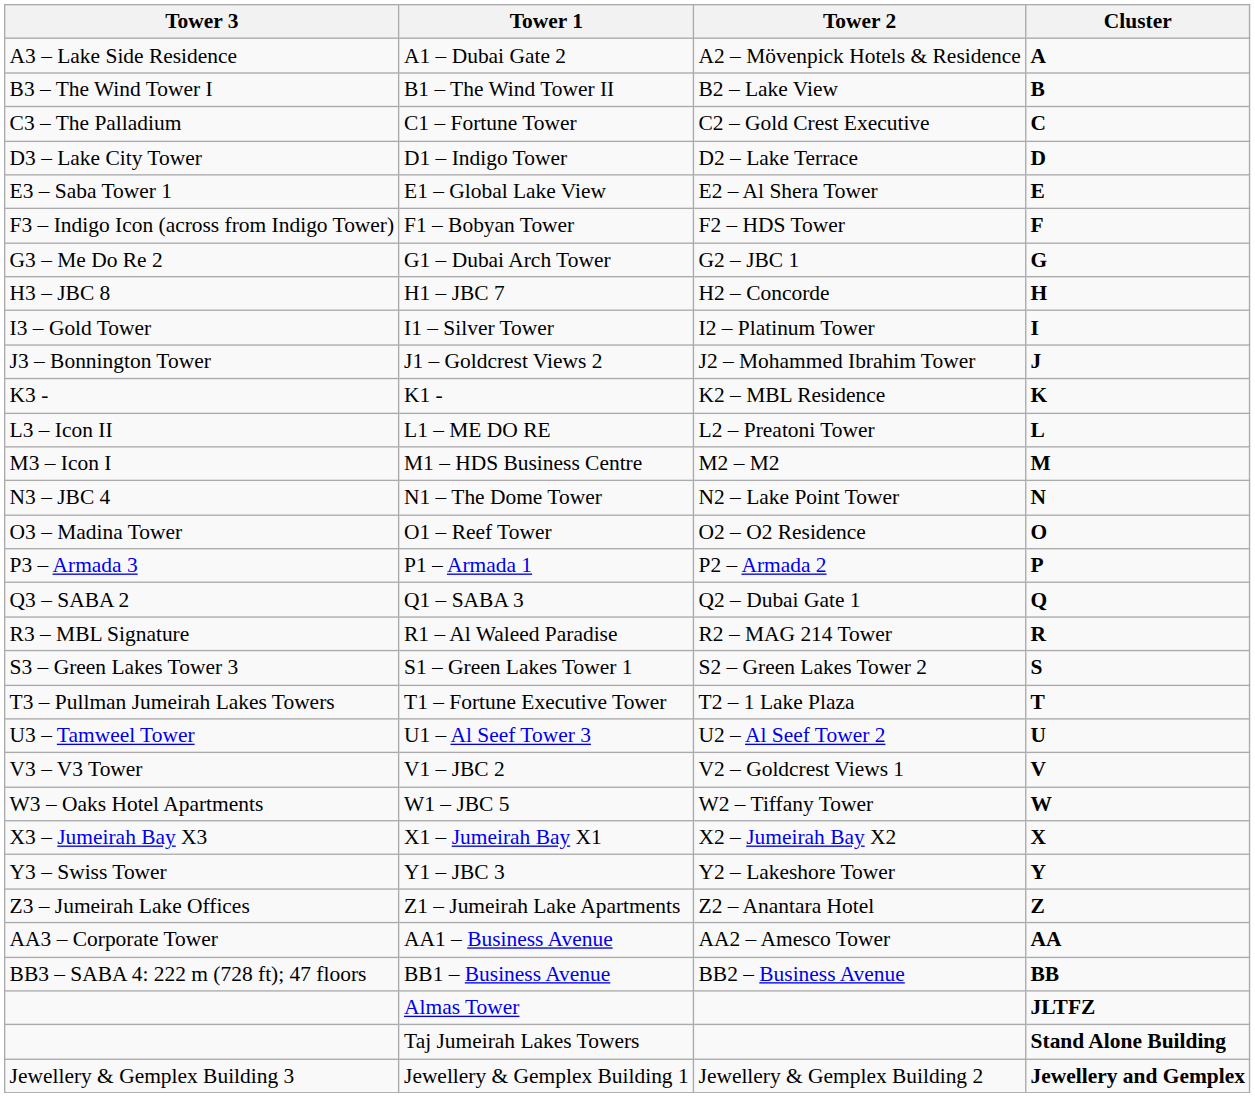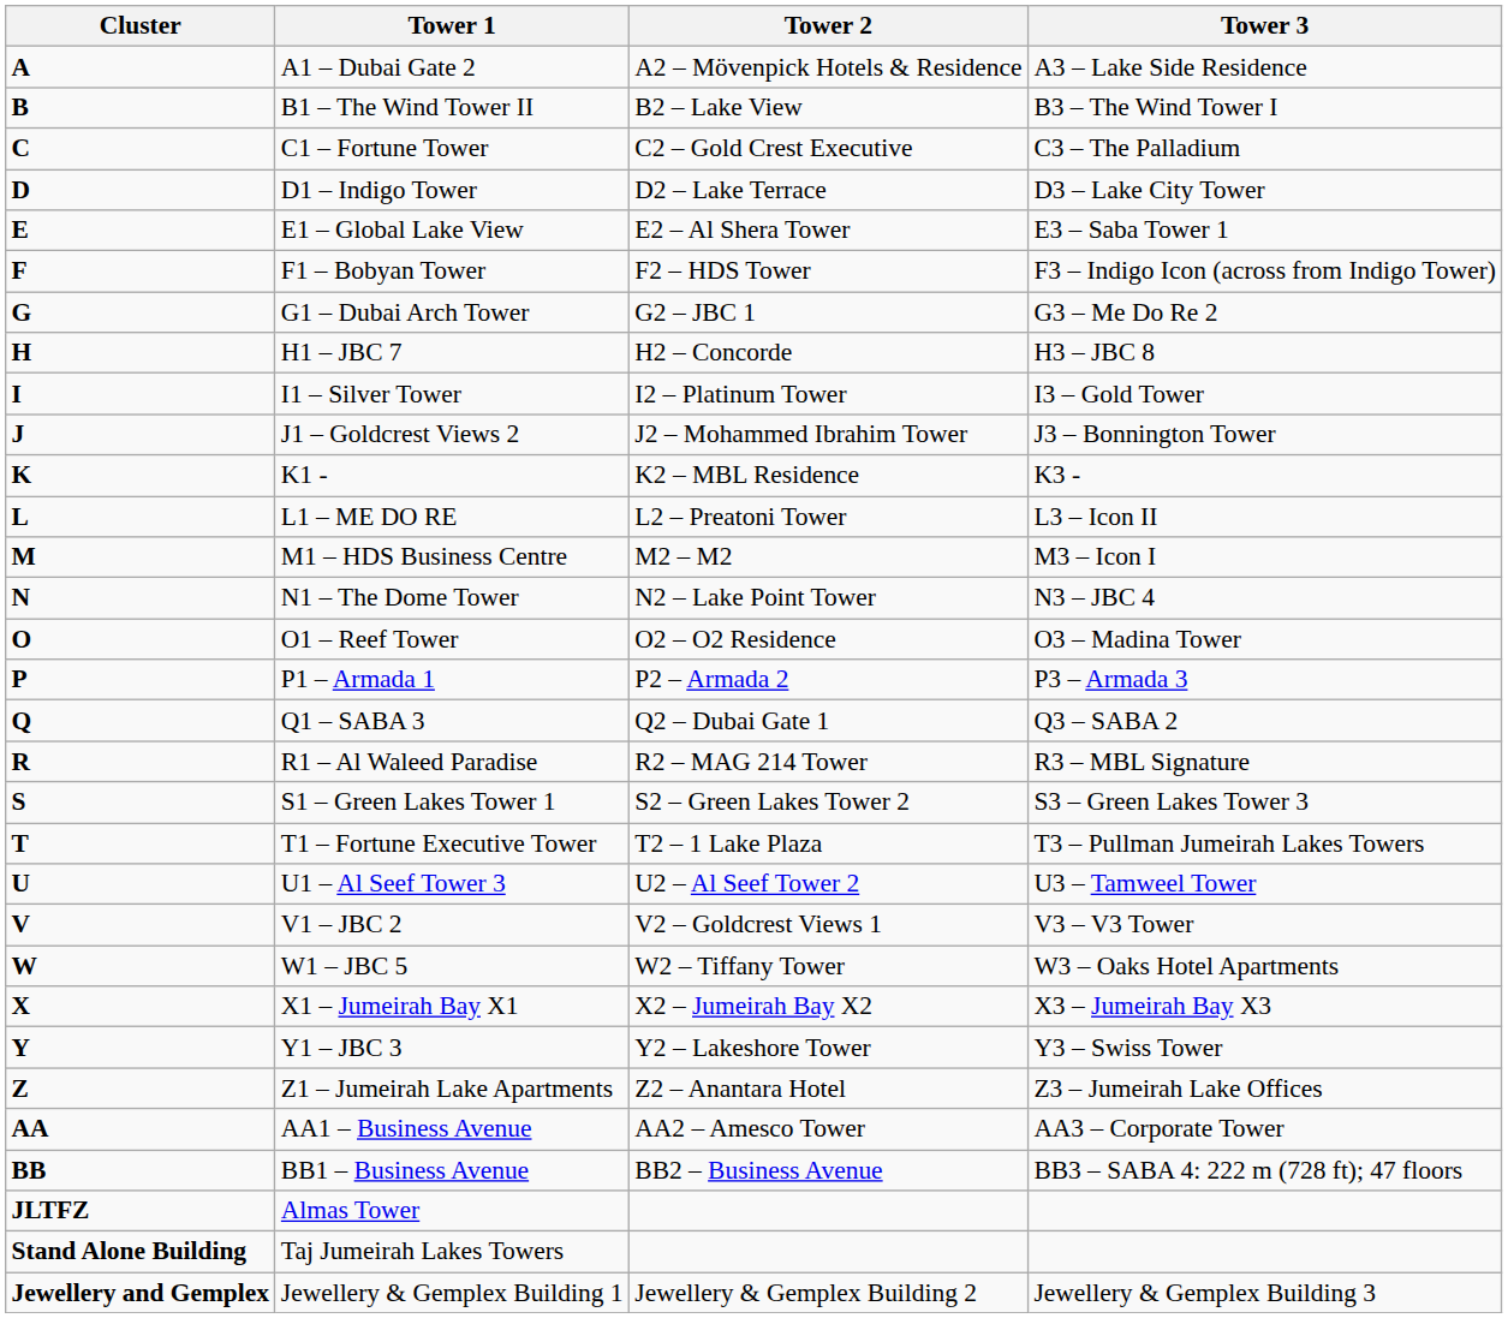 <table class="wikitable">
 <tr>
-<th>Tower 3</th>
+<th>Cluster</th>
 <th>Tower 1</th>
 <th>Tower 2</th>
-<th>Cluster</th>
+<th>Tower 3</th>
 </tr>
 <tr>
-<td>A3 – Lake Side Residence</td>
+<td><strong>A</strong></td>
 <td>A1 – Dubai Gate 2</td>
 <td>A2 – Mövenpick Hotels & Residence</td>
-<td><strong>A</strong></td>
+<td>A3 – Lake Side Residence</td>
 </tr>
 <tr>
-<td>B3 – The Wind Tower I</td>
+<td><strong>B</strong></td>
 <td>B1 – The Wind Tower II</td>
 <td>B2 – Lake View</td>
-<td><strong>B</strong></td>
+<td>B3 – The Wind Tower I</td>
 </tr>
 <tr>
-<td>C3 – The Palladium</td>
+<td><strong>C</strong></td>
 <td>C1 – Fortune Tower</td>
 <td>C2 – Gold Crest Executive</td>
-<td><strong>C</strong></td>
+<td>C3 – The Palladium</td>
 </tr>
 <tr>
-<td>D3 – Lake City Tower</td>
+<td><strong>D</strong></td>
 <td>D1 – Indigo Tower</td>
 <td>D2 – Lake Terrace</td>
-<td><strong>D</strong></td>
+<td>D3 – Lake City Tower</td>
 </tr>
 <tr>
-<td>E3 – Saba Tower 1</td>
+<td><strong>E</strong></td>
 <td>E1 – Global Lake View</td>
 <td>E2 – Al Shera Tower</td>
-<td><strong>E</strong></td>
+<td>E3 – Saba Tower 1</td>
 </tr>
 <tr>
-<td>F3 – Indigo Icon (across from Indigo Tower)</td>
+<td><strong>F</strong></td>
 <td>F1 – Bobyan Tower</td>
 <td>F2 – HDS Tower</td>
-<td><strong>F</strong></td>
+<td>F3 – Indigo Icon (across from Indigo Tower)</td>
 </tr>
 <tr>
-<td>G3 – Me Do Re 2</td>
+<td><strong>G</strong></td>
 <td>G1 – Dubai Arch Tower</td>
 <td>G2 – JBC 1</td>
-<td><strong>G</strong></td>
+<td>G3 – Me Do Re 2</td>
 </tr>
 <tr>
-<td>H3 – JBC 8</td>
+<td><strong>H</strong></td>
 <td>H1 – JBC 7</td>
 <td>H2 – Concorde</td>
-<td><strong>H</strong></td>
+<td>H3 – JBC 8</td>
 </tr>
 <tr>
-<td>I3 – Gold Tower</td>
+<td><strong>I</strong></td>
 <td>I1 – Silver Tower</td>
 <td>I2 – Platinum Tower</td>
-<td><strong>I</strong></td>
+<td>I3 – Gold Tower</td>
 </tr>
 <tr>
-<td>J3 – Bonnington Tower</td>
+<td><strong>J</strong></td>
 <td>J1 – Goldcrest Views 2</td>
 <td>J2 – Mohammed Ibrahim Tower</td>
-<td><strong>J</strong></td>
+<td>J3 – Bonnington Tower</td>
 </tr>
 <tr>
-<td>K3 -</td>
+<td><strong>K</strong></td>
 <td>K1 -</td>
 <td>K2 – MBL Residence</td>
-<td><strong>K</strong></td>
+<td>K3 -</td>
 </tr>
 <tr>
-<td>L3 – Icon II</td>
+<td><strong>L</strong></td>
 <td>L1 – ME DO RE</td>
 <td>L2 – Preatoni Tower</td>
-<td><strong>L</strong></td>
+<td>L3 – Icon II</td>
 </tr>
 <tr>
-<td>M3 – Icon I</td>
+<td><strong>M</strong></td>
 <td>M1 – HDS Business Centre</td>
 <td>M2 – M2</td>
-<td><strong>M</strong></td>
+<td>M3 – Icon I</td>
 </tr>
 <tr>
-<td>N3 – JBC 4</td>
+<td><strong>N</strong></td>
 <td>N1 – The Dome Tower</td>
 <td>N2 – Lake Point Tower</td>
-<td><strong>N</strong></td>
+<td>N3 – JBC 4</td>
 </tr>
 <tr>
-<td>O3 – Madina Tower</td>
+<td><strong>O</strong></td>
 <td>O1 – Reef Tower</td>
 <td>O2 – O2 Residence</td>
-<td><strong>O</strong></td>
+<td>O3 – Madina Tower</td>
 </tr>
 <tr>
-<td>P3 – <a href='#'>Armada 3</a></td>
+<td><strong>P</strong></td>
 <td>P1 – <a href='#'>Armada 1</a></td>
 <td>P2 – <a href='#'>Armada 2</a></td>
-<td><strong>P</strong></td>
+<td>P3 – <a href='#'>Armada 3</a></td>
 </tr>
 <tr>
-<td>Q3 – SABA 2</td>
+<td><strong>Q</strong></td>
 <td>Q1 – SABA 3</td>
 <td>Q2 – Dubai Gate 1</td>
-<td><strong>Q</strong></td>
+<td>Q3 – SABA 2</td>
 </tr>
 <tr>
-<td>R3 – MBL Signature</td>
+<td><strong>R</strong></td>
 <td>R1 – Al Waleed Paradise</td>
 <td>R2 – MAG 214 Tower</td>
-<td><strong>R</strong></td>
+<td>R3 – MBL Signature</td>
 </tr>
 <tr>
-<td>S3 – Green Lakes Tower 3</td>
+<td><strong>S</strong></td>
 <td>S1 – Green Lakes Tower 1</td>
 <td>S2 – Green Lakes Tower 2</td>
-<td><strong>S</strong></td>
+<td>S3 – Green Lakes Tower 3</td>
 </tr>
 <tr>
-<td>T3 – Pullman Jumeirah Lakes Towers</td>
+<td><strong>T</strong></td>
 <td>T1 – Fortune Executive Tower</td>
 <td>T2 – 1 Lake Plaza</td>
-<td><strong>T</strong></td>
+<td>T3 – Pullman Jumeirah Lakes Towers</td>
 </tr>
 <tr>
-<td>U3 – <a href='#'>Tamweel Tower</a></td>
+<td><strong>U</strong></td>
 <td>U1 – <a href='#'>Al Seef Tower 3</a></td>
 <td>U2 – <a href='#'>Al Seef Tower 2</a></td>
-<td><strong>U</strong></td>
+<td>U3 – <a href='#'>Tamweel Tower</a></td>
 </tr>
 <tr>
-<td>V3 – V3 Tower</td>
+<td><strong>V</strong></td>
 <td>V1 – JBC 2</td>
 <td>V2 – Goldcrest Views 1</td>
-<td><strong>V</strong></td>
+<td>V3 – V3 Tower</td>
 </tr>
 <tr>
-<td>W3 – Oaks Hotel Apartments</td>
+<td><strong>W</strong></td>
 <td>W1 – JBC 5</td>
 <td>W2 – Tiffany Tower</td>
-<td><strong>W</strong></td>
+<td>W3 – Oaks Hotel Apartments</td>
 </tr>
 <tr>
-<td>X3 – <a href='#'>Jumeirah Bay</a> X3</td>
+<td><strong>X</strong></td>
 <td>X1 – <a href='#'>Jumeirah Bay</a> X1</td>
 <td>X2 – <a href='#'>Jumeirah Bay</a> X2</td>
-<td><strong>X</strong></td>
+<td>X3 – <a href='#'>Jumeirah Bay</a> X3</td>
 </tr>
 <tr>
-<td>Y3 – Swiss Tower</td>
+<td><strong>Y</strong></td>
 <td>Y1 – JBC 3</td>
 <td>Y2 – Lakeshore Tower</td>
-<td><strong>Y</strong></td>
+<td>Y3 – Swiss Tower</td>
 </tr>
 <tr>
-<td>Z3 – Jumeirah Lake Offices</td>
+<td><strong>Z</strong></td>
 <td>Z1 – Jumeirah Lake Apartments</td>
 <td>Z2 – Anantara Hotel</td>
-<td><strong>Z</strong></td>
+<td>Z3 – Jumeirah Lake Offices</td>
 </tr>
 <tr>
-<td>AA3 – Corporate Tower</td>
+<td><strong>AA</strong></td>
 <td>AA1 – <a href='#'>Business Avenue</a></td>
 <td>AA2 – Amesco Tower</td>
-<td><strong>AA</strong></td>
+<td>AA3 – Corporate Tower</td>
 </tr>
 <tr>
-<td>BB3 – SABA 4: 222 m (728 ft); 47 floors</td>
+<td><strong>BB</strong></td>
 <td>BB1 – <a href='#'>Business Avenue</a></td>
 <td>BB2 – <a href='#'>Business Avenue</a></td>
-<td><strong>BB</strong></td>
+<td>BB3 – SABA 4: 222 m (728 ft); 47 floors</td>
 </tr>
 <tr>
-<td></td>
+<td><strong>JLTFZ</strong></td>
 <td><a href='#'>Almas Tower</a></td>
 <td></td>
-<td><strong>JLTFZ</strong></td>
+<td></td>
 </tr>
 <tr>
-<td></td>
+<td><strong>Stand Alone Building</strong></td>
 <td>Taj Jumeirah Lakes Towers</td>
 <td></td>
-<td><strong>Stand Alone Building</strong></td>
+<td></td>
 </tr>
 <tr>
-<td>Jewellery & Gemplex Building 3</td>
+<td><strong>Jewellery and Gemplex</strong></td>
 <td>Jewellery & Gemplex Building 1</td>
 <td>Jewellery & Gemplex Building 2</td>
-<td><strong>Jewellery and Gemplex</strong></td>
+<td>Jewellery & Gemplex Building 3</td>
 </tr>
 </table>
